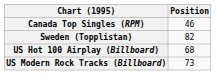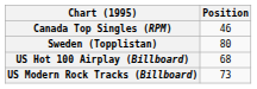 <table class="wikitable sortable plainrowheaders" style="text-align:center">
 <tr>
 <th>Chart (1995)</th>
 <th>Position</th>
 </tr>
 <tr>
 <th scope="row">Canada Top Singles (<em>RPM</em>)</th>
 <td>46</td>
 </tr>
 <tr>
 <th scope="row">Sweden (Topplistan)</th>
-<td>82</td>
+<td>80</td>
 </tr>
 <tr>
 <th scope="row">US Hot 100 Airplay (<em>Billboard</em>)</th>
 <td>68</td>
 </tr>
 <tr>
 <th scope="row">US Modern Rock Tracks (<em>Billboard</em>)</th>
 <td>73</td>
 </tr>
 </table>
